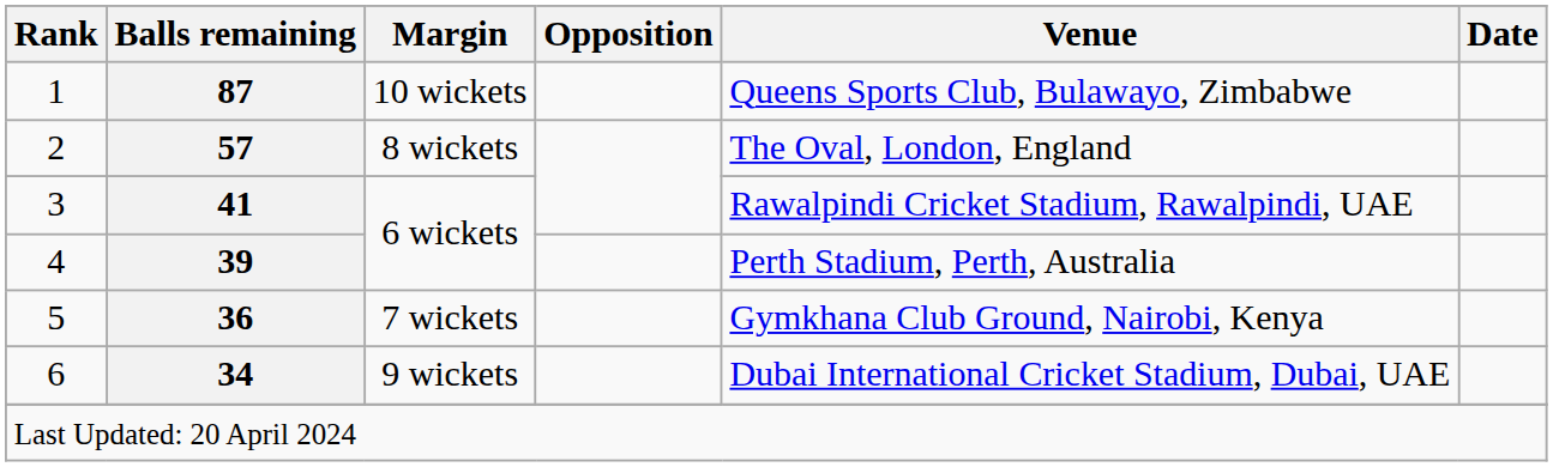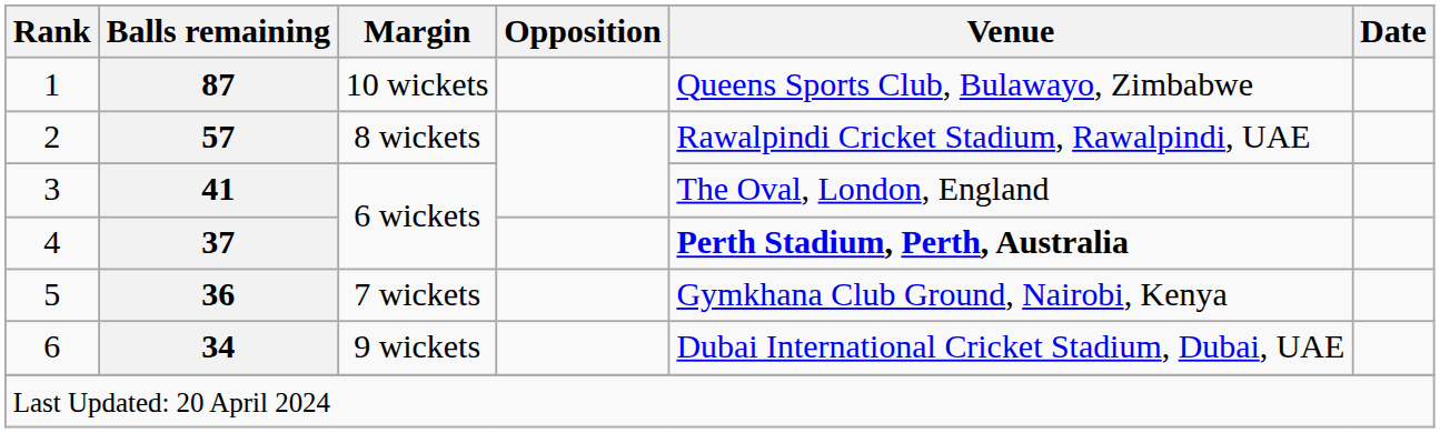 <table class="wikitable plainrowheaders sortable">
 <tr>
 <th scope=col>Rank</th>
 <th scope=col>Balls remaining</th>
 <th scope=col>Margin</th>
 <th scope=col>Opposition</th>
 <th scope=col>Venue</th>
 <th scope=col>Date</th>
 </tr>
 <tr>
 <td align=center>1</td>
 <th scope=row style=text-align:center>87</th>
 <td scope=row style=text-align:center;>10 wickets</td>
 <td></td>
 <td><a href='#'>Queens Sports Club</a>, <a href='#'>Bulawayo</a>, Zimbabwe</td>
 <td></td>
 </tr>
 <tr>
 <td align=center>2</td>
 <th scope=row style=text-align:center>57</th>
 <td scope=row style=text-align:center;>8 wickets</td>
 <td rowspan=2></td>
-<td><a href='#'>The Oval</a>, <a href='#'>London</a>, England</td>
+<td><a href='#'>Rawalpindi Cricket Stadium</a>, <a href='#'>Rawalpindi</a>, UAE</td>
 <td></td>
 </tr>
 <tr>
 <td align=center>3</td>
 <th scope=row style=text-align:center>41</th>
 <td scope=row style=text-align:center; rowspan=2>6 wickets</td>
-<td><a href='#'>Rawalpindi Cricket Stadium</a>, <a href='#'>Rawalpindi</a>, UAE</td>
+<td><a href='#'>The Oval</a>, <a href='#'>London</a>, England</td>
 <td> </td>
 </tr>
 <tr>
 <td align=center>4</td>
-<th scope=row style=text-align:center>39</th>
+<th scope=row style=text-align:center>37</th>
 <td></td>
-<td><a href='#'>Perth Stadium</a>, <a href='#'>Perth</a>, Australia</td>
+<td><strong><a href='#'>Perth Stadium</a>, <a href='#'>Perth</a>, Australia</strong></td>
 <td> </td>
 </tr>
 <tr>
 <td align=center>5</td>
 <th scope=row style=text-align:center>36</th>
 <td scope=row style=text-align:center;>7 wickets</td>
 <td></td>
 <td><a href='#'>Gymkhana Club Ground</a>, <a href='#'>Nairobi</a>, Kenya</td>
 <td></td>
 </tr>
 <tr>
 <td align=center>6</td>
 <th scope=row style=text-align:center>34</th>
 <td scope=row style=text-align:center;>9 wickets</td>
 <td></td>
 <td><a href='#'>Dubai International Cricket Stadium</a>, <a href='#'>Dubai</a>, UAE</td>
 <td></td>
 </tr>
 <tr>
 </tr>
 <tr class=sortbottom>
 <td colspan=6><small>Last Updated: 20 April 2024</small></td>
 </tr>
 </table>
